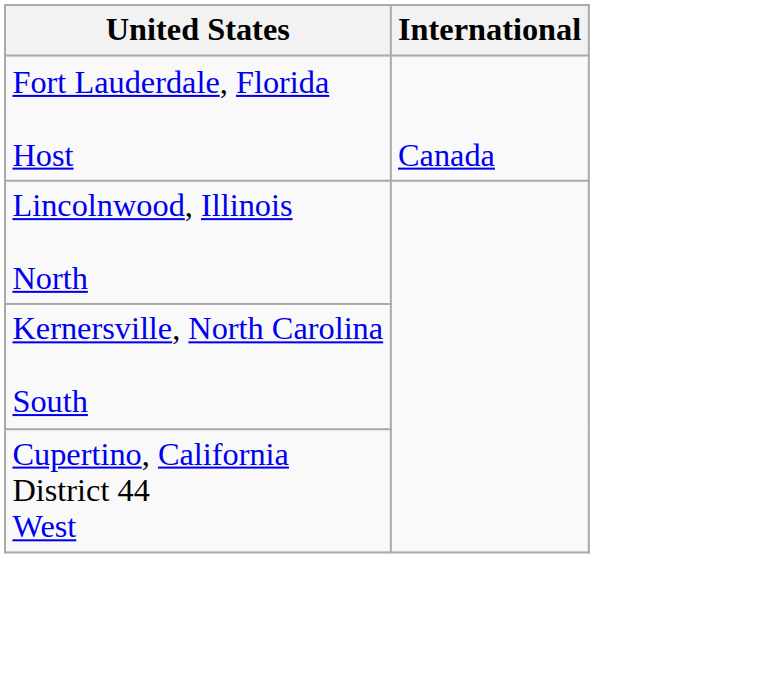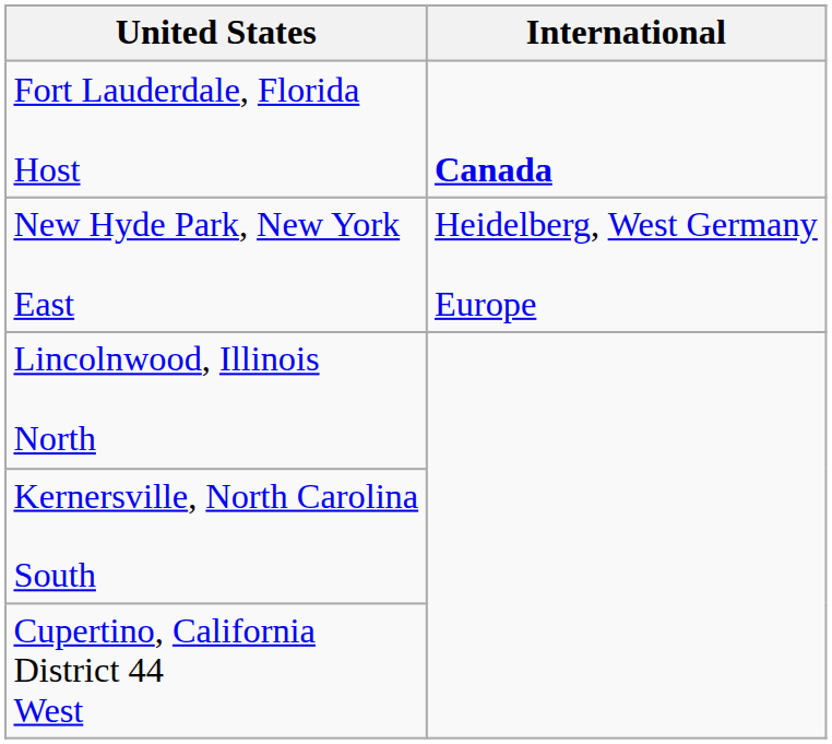 <table class="wikitable">
 <tr>
 <th>United States</th>
 <th>International</th>
 </tr>
 <tr>
 <td> <a href='#'>Fort Lauderdale</a>, <a href='#'>Florida</a><br><br><a href='#'>Host</a></td>
-<td> <br><br><a href='#'>Canada</a></td>
+<td><strong> <br><br><a href='#'>Canada</a></strong></td>
+</tr>
+<tr>
+<td> <a href='#'>New Hyde Park</a>, <a href='#'>New York</a><br><br><a href='#'>East</a></td>
+<td> <a href='#'>Heidelberg</a>, <a href='#'>West Germany</a><br><br><a href='#'>Europe</a></td>
 </tr>
 <tr>
 <td> <a href='#'>Lincolnwood</a>, <a href='#'>Illinois</a><br><br><a href='#'>North</a></td>
 <td rowspan=3></td>
 </tr>
 <tr>
 <td> <a href='#'>Kernersville</a>, <a href='#'>North Carolina</a><br><br><a href='#'>South</a></td>
 </tr>
 <tr>
 <td> <a href='#'>Cupertino</a>, <a href='#'>California</a><br>District 44<br><a href='#'>West</a></td>
 </tr>
 </table>
